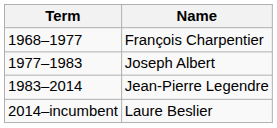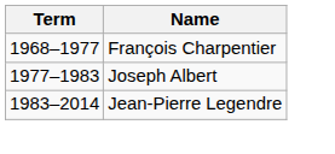 <table class="wikitable">
 <tr>
 <th>Term</th>
 <th>Name</th>
 </tr>
 <tr>
 <td>1968–1977</td>
 <td>François Charpentier</td>
 </tr>
 <tr>
 <td>1977–1983</td>
 <td>Joseph Albert</td>
 </tr>
 <tr>
 <td>1983–2014</td>
 <td>Jean-Pierre Legendre</td>
 </tr>
-<tr>
-<td>2014–incumbent</td>
-<td>Laure Beslier</td>
-</tr>
 </table>
